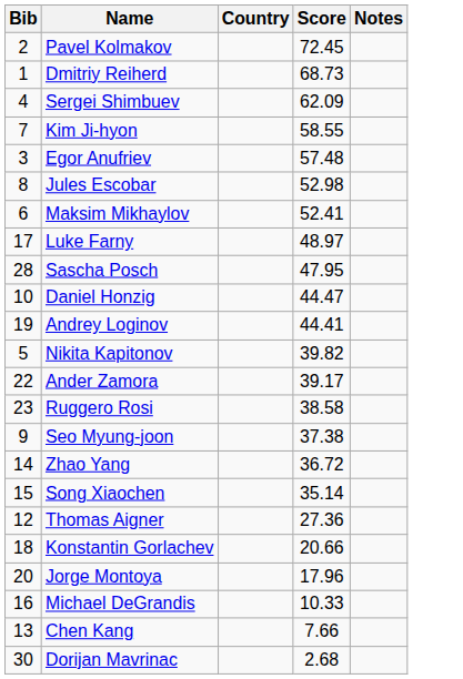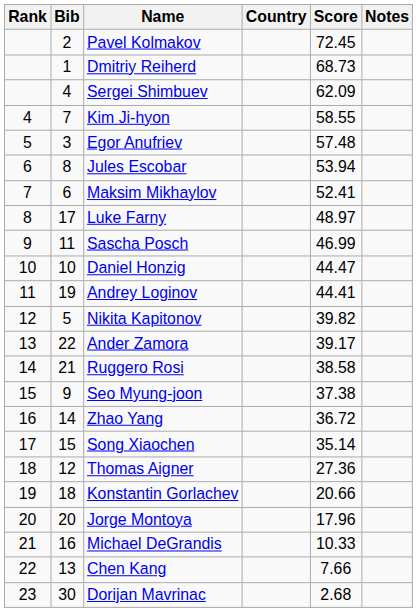 <table class="wikitable sortable" style="text-align:center">
 <tr>
+<th>Rank</th>
 <th>Bib</th>
 <th>Name</th>
 <th>Country</th>
 <th>Score</th>
 <th>Notes</th>
 </tr>
 <tr>
+<td></td>
 <td>2</td>
 <td align=left><a href='#'>Pavel Kolmakov</a></td>
 <td align=left></td>
 <td>72.45</td>
 <td></td>
 </tr>
 <tr>
+<td></td>
 <td>1</td>
 <td align=left><a href='#'>Dmitriy Reiherd</a></td>
 <td align=left></td>
 <td>68.73</td>
 <td></td>
 </tr>
 <tr>
+<td></td>
 <td>4</td>
 <td align=left><a href='#'>Sergei Shimbuev</a></td>
 <td align=left></td>
 <td>62.09</td>
 <td></td>
 </tr>
 <tr>
+<td>4</td>
 <td>7</td>
 <td align=left><a href='#'>Kim Ji-hyon</a></td>
 <td align=left></td>
 <td>58.55</td>
 <td></td>
 </tr>
 <tr>
+<td>5</td>
 <td>3</td>
 <td align=left><a href='#'>Egor Anufriev</a></td>
 <td align=left></td>
 <td>57.48</td>
 <td></td>
 </tr>
 <tr>
+<td>6</td>
 <td>8</td>
 <td align=left><a href='#'>Jules Escobar</a></td>
 <td align=left></td>
-<td>52.98</td>
+<td>53.94</td>
 <td></td>
 </tr>
 <tr>
+<td>7</td>
 <td>6</td>
 <td align=left><a href='#'>Maksim Mikhaylov</a></td>
 <td align=left></td>
 <td>52.41</td>
 <td></td>
 </tr>
 <tr>
+<td>8</td>
 <td>17</td>
 <td align=left><a href='#'>Luke Farny</a></td>
 <td align=left></td>
 <td>48.97</td>
 <td></td>
 </tr>
 <tr>
-<td>28</td>
+<td>9</td>
+<td>11</td>
 <td align=left><a href='#'>Sascha Posch</a></td>
 <td align=left></td>
-<td>47.95</td>
+<td>46.99</td>
 <td></td>
 </tr>
 <tr>
+<td>10</td>
 <td>10</td>
 <td align=left><a href='#'>Daniel Honzig</a></td>
 <td align=left></td>
 <td>44.47</td>
 <td></td>
 </tr>
 <tr>
+<td>11</td>
 <td>19</td>
 <td align=left><a href='#'>Andrey Loginov</a></td>
 <td align=left></td>
 <td>44.41</td>
 <td></td>
 </tr>
 <tr>
+<td>12</td>
 <td>5</td>
 <td align=left><a href='#'>Nikita Kapitonov</a></td>
 <td align=left></td>
 <td>39.82</td>
 <td></td>
 </tr>
 <tr>
+<td>13</td>
 <td>22</td>
 <td align=left><a href='#'>Ander Zamora</a></td>
 <td align=left></td>
 <td>39.17</td>
 <td></td>
 </tr>
 <tr>
-<td>23</td>
+<td>14</td>
+<td>21</td>
 <td align=left><a href='#'>Ruggero Rosi</a></td>
 <td align=left></td>
 <td>38.58</td>
 <td></td>
 </tr>
 <tr>
+<td>15</td>
 <td>9</td>
 <td align=left><a href='#'>Seo Myung-joon</a></td>
 <td align=left></td>
 <td>37.38</td>
 <td></td>
 </tr>
 <tr>
+<td>16</td>
 <td>14</td>
 <td align=left><a href='#'>Zhao Yang</a></td>
 <td align=left></td>
 <td>36.72</td>
 <td></td>
 </tr>
 <tr>
+<td>17</td>
 <td>15</td>
 <td align=left><a href='#'>Song Xiaochen</a></td>
 <td align=left></td>
 <td>35.14</td>
 <td></td>
 </tr>
 <tr>
+<td>18</td>
 <td>12</td>
 <td align=left><a href='#'>Thomas Aigner</a></td>
 <td align=left></td>
 <td>27.36</td>
 <td></td>
 </tr>
 <tr>
+<td>19</td>
 <td>18</td>
 <td align=left><a href='#'>Konstantin Gorlachev</a></td>
 <td align=left></td>
 <td>20.66</td>
 <td></td>
 </tr>
 <tr>
 <td>20</td>
+<td>20</td>
 <td align=left><a href='#'>Jorge Montoya</a></td>
 <td align=left></td>
 <td>17.96</td>
 <td></td>
 </tr>
 <tr>
+<td>21</td>
 <td>16</td>
 <td align=left><a href='#'>Michael DeGrandis</a></td>
 <td align=left></td>
 <td>10.33</td>
 <td></td>
 </tr>
 <tr>
+<td>22</td>
 <td>13</td>
 <td align=left><a href='#'>Chen Kang</a></td>
 <td align=left></td>
 <td>7.66</td>
 <td></td>
 </tr>
 <tr>
+<td>23</td>
 <td>30</td>
 <td align=left><a href='#'>Dorijan Mavrinac</a></td>
 <td align=left></td>
 <td>2.68</td>
 <td></td>
 </tr>
 </table>
